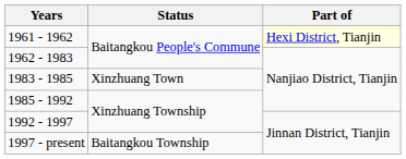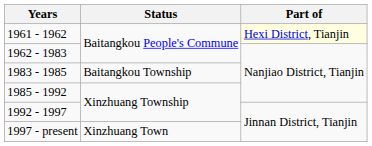 <table class="wikitable">
 <tr>
 <th>Years</th>
 <th>Status</th>
 <th>Part of</th>
 </tr>
 <tr>
 <td>1961 - 1962</td>
 <td rowspan="2">Baitangkou <a href='#'>People's Commune</a></td>
 <td style="background: lightyellow;"><a href='#'>Hexi District</a>, Tianjin</td>
 </tr>
 <tr>
 <td>1962 - 1983</td>
 <td rowspan="3">Nanjiao District, Tianjin</td>
 </tr>
 <tr>
 <td>1983 - 1985</td>
-<td>Xinzhuang Town</td>
+<td>Baitangkou Township</td>
 </tr>
 <tr>
 <td>1985 - 1992</td>
 <td rowspan="2">Xinzhuang Township</td>
 </tr>
 <tr>
 <td>1992 - 1997</td>
 <td rowspan="2">Jinnan District, Tianjin</td>
 </tr>
 <tr>
 <td>1997 - present</td>
-<td>Baitangkou Township</td>
+<td>Xinzhuang Town</td>
 </tr>
 </table>
